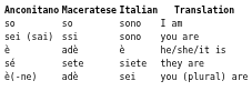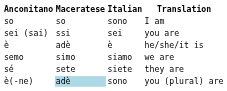 <table>
 <tr>
 <th>Anconitano</th>
 <th>Maceratese</th>
 <th>Italian</th>
 <th>Translation</th>
 </tr>
 <tr ->
 <td>so</td>
 <td>so</td>
 <td>sono</td>
 <td>I am</td>
 </tr>
 <tr ->
 <td>sei (sai)</td>
 <td>ssi</td>
-<td>sono</td>
+<td>sei</td>
 <td>you are</td>
 </tr>
 <tr ->
 <td>è</td>
 <td>adè</td>
 <td>è</td>
 <td>he/she/it is</td>
 </tr>
 <tr ->
+<td>semo</td>
+<td>simo</td>
+<td>siamo</td>
+<td>we are</td>
+</tr>
+<tr ->
 <td>sé</td>
 <td>sete</td>
 <td>siete</td>
 <td>they are</td>
 </tr>
 <tr ->
 <td>è(-ne)</td>
-<td>adè</td>
-<td>sei</td>
+<td style="background: lightblue;">adè</td>
+<td>sono</td>
 <td>you (plural) are</td>
 </tr>
 </table>
